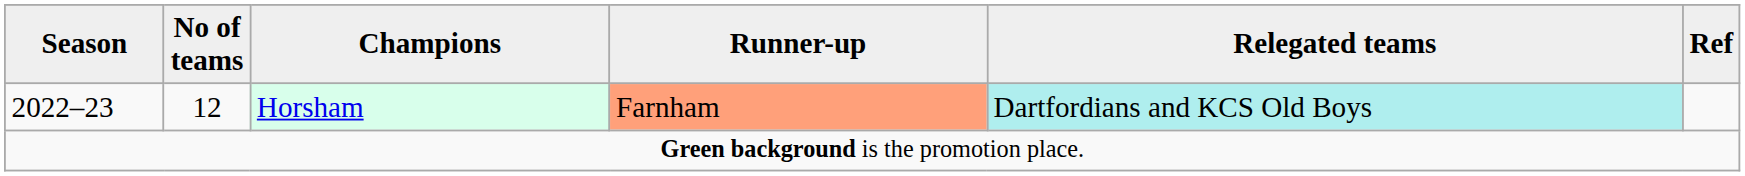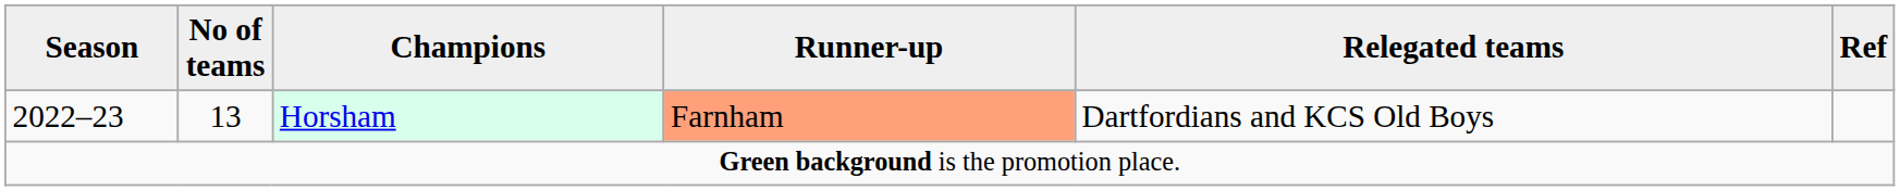 <table class="wikitable">
 <tr>
 <th style="background:#efefef; width:80px;">Season</th>
 <th style="background:#efefef; width:40px;">No of teams</th>
 <th style="background:#efefef; width:190px;">Champions</th>
 <th style="background:#efefef; width:200px;">Runner-up</th>
 <th style="background:#efefef; width:375px;">Relegated teams</th>
 <th style="background:#efefef; width:20px;">Ref</th>
 </tr>
 <tr align=left>
 <td>2022–23</td>
-<td style="text-align: center;">12</td>
+<td style="text-align: center;">13</td>
 <td style="background:#d8ffeb;"><a href='#'>Horsham</a></td>
 <td style="background: lightsalmon;">Farnham</td>
-<td style="background: paleturquoise;">Dartfordians and KCS Old Boys</td>
+<td>Dartfordians and KCS Old Boys</td>
 <td></td>
 </tr>
 <tr>
 <td colspan="15"  style="border:0; font-size:smaller; text-align:center;"><span><strong>Green background</strong></span> is the promotion place.</td>
 </tr>
 </table>
